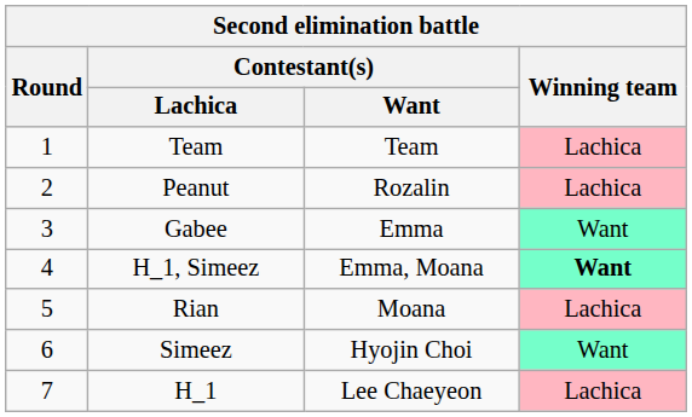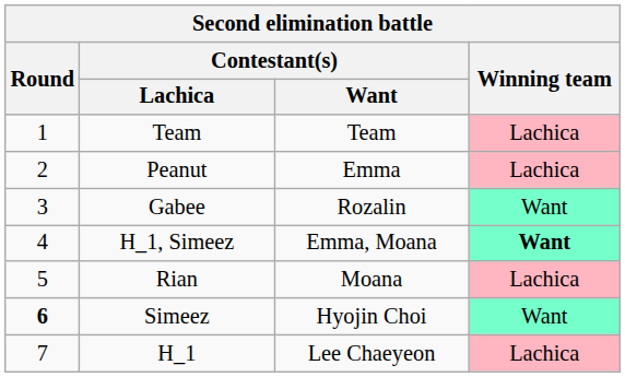 <table class="wikitable mw-collapsible mw-collapsed"  style="text-align:center; font-size:90%; width: 400px">
 <tr>
 <th colspan="6">Second elimination battle</th>
 </tr>
 <tr style="background:#f2f2f2;">
 <th rowspan=2 style="width: 10%;">Round</th>
 <th colspan=2 style="width: 65%;">Contestant(s)</th>
 <th rowspan=2 style="width: 25%;">Winning team</th>
 </tr>
 <tr>
 <th style="width: 32.5%;">Lachica</th>
 <th style="width: 32.5%;">Want</th>
 </tr>
 <tr>
 <td>1</td>
 <td>Team</td>
 <td>Team</td>
 <td style="background:#FFB6C1">Lachica</td>
 </tr>
 <tr>
 <td>2</td>
 <td>Peanut</td>
-<td>Rozalin</td>
+<td>Emma</td>
 <td style="background:#FFB6C1">Lachica</td>
 </tr>
 <tr>
 <td>3</td>
 <td>Gabee</td>
-<td>Emma</td>
+<td>Rozalin</td>
 <td style="background:#75FFCA">Want</td>
 </tr>
 <tr>
 <td>4</td>
 <td>H_1, Simeez</td>
 <td>Emma, Moana</td>
 <td style="background:#75FFCA"><strong>Want</strong></td>
 </tr>
 <tr>
 <td>5</td>
 <td>Rian</td>
 <td>Moana</td>
 <td style="background:#FFB6C1">Lachica</td>
 </tr>
 <tr>
-<td>6</td>
+<td><strong>6</strong></td>
 <td>Simeez</td>
 <td>Hyojin Choi</td>
 <td style="background:#75FFCA">Want</td>
 </tr>
 <tr>
 <td>7</td>
 <td>H_1</td>
 <td>Lee Chaeyeon</td>
 <td style="background:#FFB6C1">Lachica</td>
 </tr>
 </table>
